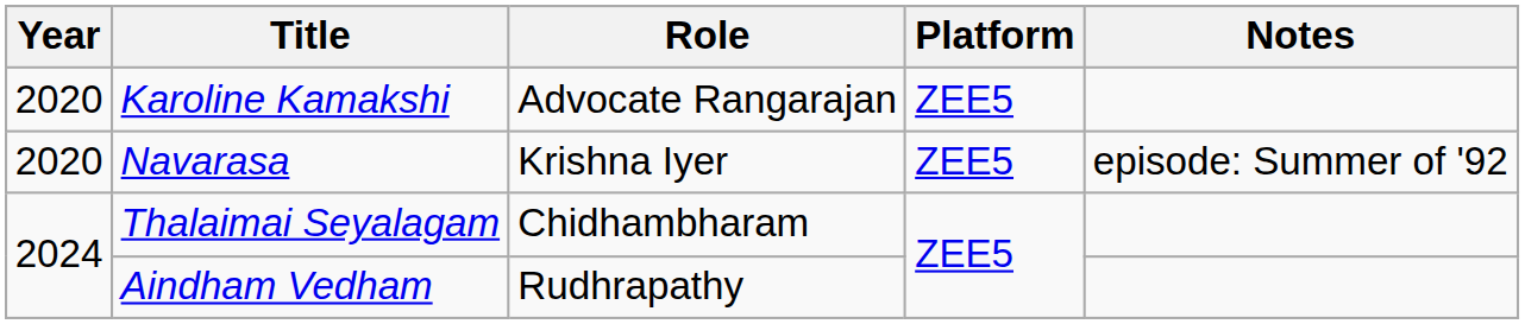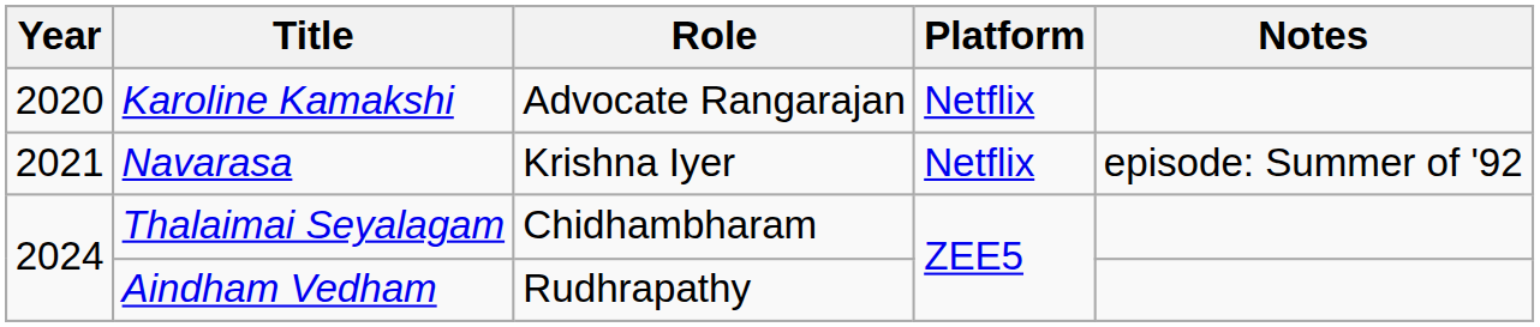 <table class="wikitable">
 <tr>
 <th scope="col">Year</th>
 <th scope="col">Title</th>
 <th scope="col">Role</th>
 <th scope="col">Platform</th>
 <th class="unsortable" scope="col">Notes</th>
 </tr>
 <tr>
 <td>2020</td>
 <td><em><a href='#'>Karoline Kamakshi</a></em></td>
 <td>Advocate Rangarajan</td>
-<td><a href='#'>ZEE5</a></td>
+<td><a href='#'>Netflix</a></td>
 <td></td>
 </tr>
 <tr>
-<td>2020</td>
+<td>2021</td>
 <td><em><a href='#'>Navarasa</a></em></td>
 <td>Krishna Iyer</td>
-<td><a href='#'>ZEE5</a></td>
+<td><a href='#'>Netflix</a></td>
 <td>episode: Summer of '92</td>
 </tr>
 <tr>
 <td rowspan="2">2024</td>
 <td><em><a href='#'>Thalaimai Seyalagam</a></em></td>
 <td>Chidhambharam</td>
 <td rowspan="2"><a href='#'>ZEE5</a></td>
 <td></td>
 </tr>
 <tr>
 <td><em><a href='#'>Aindham Vedham</a></em></td>
 <td>Rudhrapathy</td>
 <td></td>
 </tr>
 </table>
